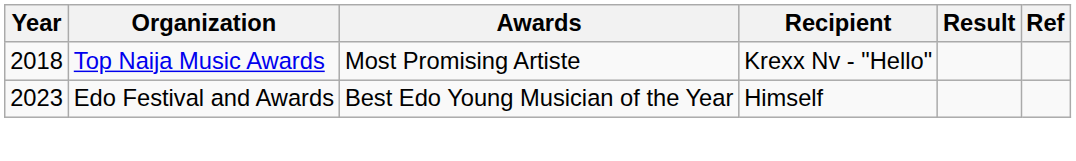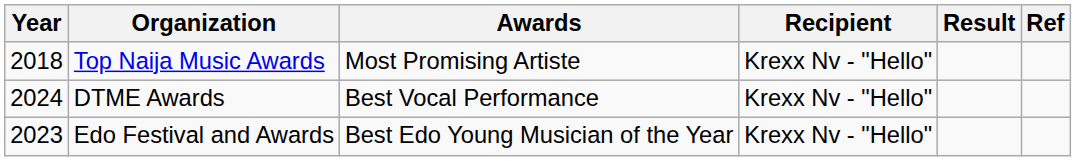 <table class="wikitable sortable">
 <tr>
 <th>Year</th>
 <th>Organization</th>
 <th>Awards</th>
 <th>Recipient</th>
 <th>Result</th>
 <th>Ref</th>
 </tr>
 <tr>
 <td>2018</td>
 <td><a href='#'>Top Naija Music Awards</a></td>
 <td>Most Promising Artiste</td>
 <td>Krexx Nv - "Hello"</td>
 <td></td>
 <td></td>
 </tr>
 <tr>
+<td>2024</td>
+<td>DTME Awards</td>
+<td>Best Vocal Performance</td>
+<td>Krexx Nv - "Hello"</td>
+<td></td>
+<td></td>
+</tr>
+<tr>
 <td>2023</td>
 <td>Edo Festival and Awards</td>
 <td>Best Edo Young Musician of the Year</td>
-<td>Himself</td>
+<td>Krexx Nv - "Hello"</td>
 <td></td>
 <td></td>
 </tr>
 </table>
